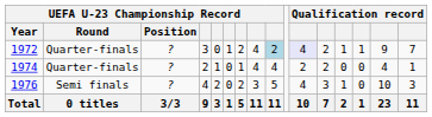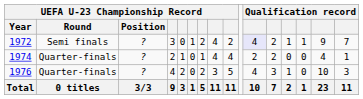 <table class="wikitable" style="text-align: center;">
 <tr>
 <th colspan=9>UEFA U-23 Championship Record</th>
 <td rowspan=25></td>
 <th colspan=7>Qualification record</th>
 </tr>
 <tr>
 <th>Year</th>
 <th>Round</th>
 <th>Position</th>
 <th></th>
 <th></th>
 <th></th>
 <th></th>
 <th></th>
 <th></th>
 <th></th>
 <th></th>
 <th></th>
 <th></th>
 <th></th>
 <th></th>
 </tr>
 <tr>
 <td><a href='#'>1972</a></td>
-<td>Quarter-finals</td>
+<td>Semi finals</td>
 <td><em>?</em></td>
 <td>3</td>
 <td>0</td>
 <td>1</td>
 <td>2</td>
 <td>4</td>
-<td style="background: lightblue;">2</td>
+<td>2</td>
 <td style="background: lavender;">4</td>
 <td>2</td>
 <td>1</td>
 <td>1</td>
 <td>9</td>
 <td>7</td>
 </tr>
 <tr>
 <td><a href='#'>1974</a></td>
 <td>Quarter-finals</td>
 <td><em>?</em></td>
 <td>2</td>
 <td>1</td>
 <td>0</td>
 <td>1</td>
 <td>4</td>
 <td>4</td>
 <td>2</td>
 <td>2</td>
 <td>0</td>
 <td>0</td>
 <td>4</td>
 <td>1</td>
 </tr>
 <tr>
 <td><a href='#'>1976</a></td>
-<td>Semi finals</td>
+<td>Quarter-finals</td>
 <td><em>?</em></td>
 <td>4</td>
 <td>2</td>
 <td>0</td>
 <td>2</td>
 <td>3</td>
 <td>5</td>
 <td>4</td>
 <td>3</td>
 <td>1</td>
 <td>0</td>
 <td>10</td>
 <td>3</td>
 </tr>
 <tr>
 <th>Total</th>
 <th>0 titles</th>
 <th>3/3</th>
 <th>9</th>
 <th>3</th>
 <th>1</th>
 <th>5</th>
 <th>11</th>
 <th>11</th>
 <th>10</th>
 <th>7</th>
 <th>2</th>
 <th>1</th>
 <th>23</th>
 <th>11</th>
 </tr>
 </table>
